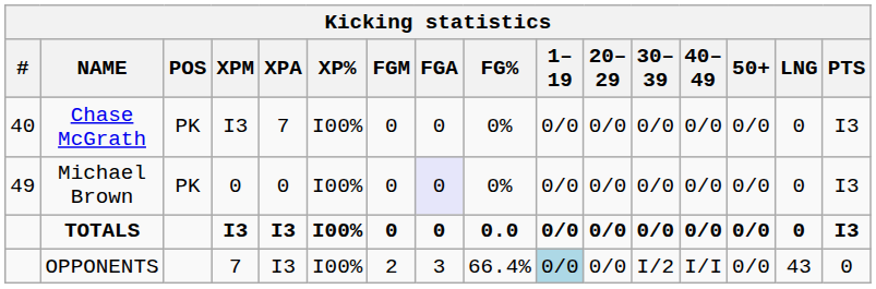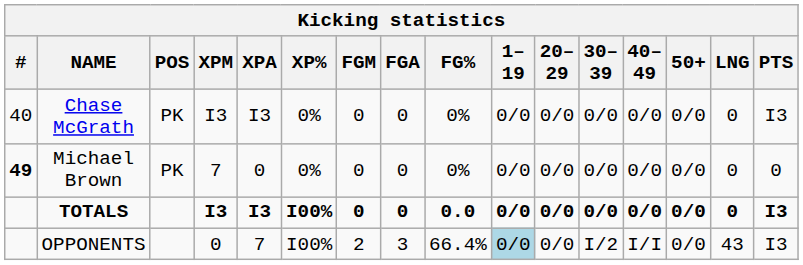 <table style="width:60%; text-align:center;" class="wikitable collapsible collapsed">
 <tr>
 <th colspan="16">Kicking statistics</th>
 </tr>
 <tr>
 <th>#</th>
 <th>NAME</th>
 <th>POS</th>
 <th>XPM</th>
 <th>XPA</th>
 <th>XP%</th>
 <th>FGM</th>
 <th>FGA</th>
 <th>FG%</th>
 <th>1–19</th>
 <th>20–29</th>
 <th>30–39</th>
 <th>40–49</th>
 <th>50+</th>
 <th>LNG</th>
 <th>PTS</th>
 </tr>
 <tr>
 <td>40</td>
 <td><a href='#'>Chase McGrath</a></td>
 <td>PK</td>
 <td>I3</td>
-<td>7</td>
-<td>I00%</td>
+<td>I3</td>
+<td>0%</td>
 <td>0</td>
 <td>0</td>
 <td>0%</td>
 <td>0/0</td>
 <td>0/0</td>
 <td>0/0</td>
 <td>0/0</td>
 <td>0/0</td>
 <td>0</td>
 <td>I3</td>
 </tr>
 <tr>
-<td>49</td>
+<td><strong>49</strong></td>
 <td>Michael Brown</td>
 <td>PK</td>
+<td>7</td>
+<td>0</td>
+<td>0%</td>
 <td>0</td>
 <td>0</td>
-<td>I00%</td>
-<td>0</td>
-<td style="background: lavender;">0</td>
 <td>0%</td>
 <td>0/0</td>
 <td>0/0</td>
 <td>0/0</td>
 <td>0/0</td>
 <td>0/0</td>
 <td>0</td>
-<td>I3</td>
+<td>0</td>
 </tr>
 <tr>
 <td></td>
 <td><strong>TOTALS</strong></td>
 <td></td>
 <td><strong>I3</strong></td>
 <td><strong>I3</strong></td>
 <td><strong>I00%</strong></td>
 <td><strong>0</strong></td>
 <td><strong>0</strong></td>
 <td><strong>0.0</strong></td>
 <td><strong>0/0</strong></td>
 <td><strong>0/0</strong></td>
 <td><strong>0/0</strong></td>
 <td><strong>0/0</strong></td>
 <td><strong>0/0</strong></td>
 <td><strong>0</strong></td>
 <td><strong>I3</strong></td>
 </tr>
 <tr>
 <td></td>
 <td>OPPONENTS</td>
 <td></td>
+<td>0</td>
 <td>7</td>
-<td>I3</td>
 <td>I00%</td>
 <td>2</td>
 <td>3</td>
 <td>66.4%</td>
 <td style="background: lightblue;">0/0</td>
 <td>0/0</td>
 <td>I/2</td>
 <td>I/I</td>
 <td>0/0</td>
 <td>43</td>
-<td>0</td>
+<td>I3</td>
 </tr>
 </table>
